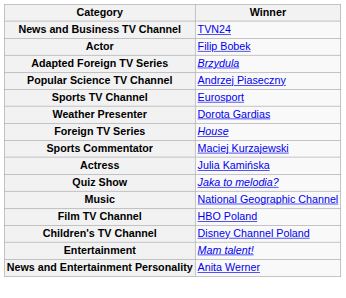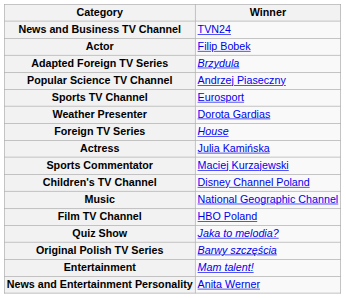 <table class="wikitable">
 <tr>
 <th>Category</th>
 <th>Winner</th>
 </tr>
 <tr>
 <th scope="row">News and Business TV Channel</th>
 <td><a href='#'>TVN24</a></td>
 </tr>
 <tr>
 <th scope="row">Actor</th>
 <td><a href='#'>Filip Bobek</a></td>
 </tr>
 <tr>
 <th scope="row">Adapted Foreign TV Series</th>
 <td><em><a href='#'>Brzydula</a></em></td>
 </tr>
 <tr>
 <th scope="row">Popular Science TV Channel</th>
 <td><a href='#'>Andrzej Piaseczny</a></td>
 </tr>
 <tr>
 <th scope="row">Sports TV Channel</th>
 <td><a href='#'>Eurosport</a></td>
 </tr>
 <tr>
 <th scope="row">Weather Presenter</th>
 <td><a href='#'>Dorota Gardias</a></td>
 </tr>
 <tr>
 <th scope="row">Foreign TV Series</th>
 <td><em><a href='#'>House</a></em></td>
 </tr>
 <tr>
+<th scope="row">Actress</th>
+<td><a href='#'>Julia Kamińska</a></td>
+</tr>
+<tr>
 <th scope="row">Sports Commentator</th>
 <td><a href='#'>Maciej Kurzajewski</a></td>
 </tr>
 <tr>
-<th scope="row">Actress</th>
-<td><a href='#'>Julia Kamińska</a></td>
-</tr>
-<tr>
-<th scope="row">Quiz Show</th>
-<td><em><a href='#'>Jaka to melodia?</a></em></td>
+<th scope="row">Children's TV Channel</th>
+<td><a href='#'>Disney Channel Poland</a></td>
 </tr>
 <tr>
 <th scope="row">Music</th>
 <td><a href='#'>National Geographic Channel</a></td>
 </tr>
 <tr>
 <th scope="row">Film TV Channel</th>
 <td><a href='#'>HBO Poland</a></td>
 </tr>
 <tr>
-<th scope="row">Children's TV Channel</th>
-<td><a href='#'>Disney Channel Poland</a></td>
+<th scope="row">Quiz Show</th>
+<td><em><a href='#'>Jaka to melodia?</a></em></td>
+</tr>
+<tr>
+<th scope="row">Original Polish TV Series</th>
+<td><em><a href='#'>Barwy szczęścia</a></em></td>
 </tr>
 <tr>
 <th scope="row">Entertainment</th>
 <td><em><a href='#'>Mam talent!</a></em></td>
 </tr>
 <tr>
 <th scope="row">News and Entertainment Personality</th>
 <td><a href='#'>Anita Werner</a></td>
 </tr>
 </table>
